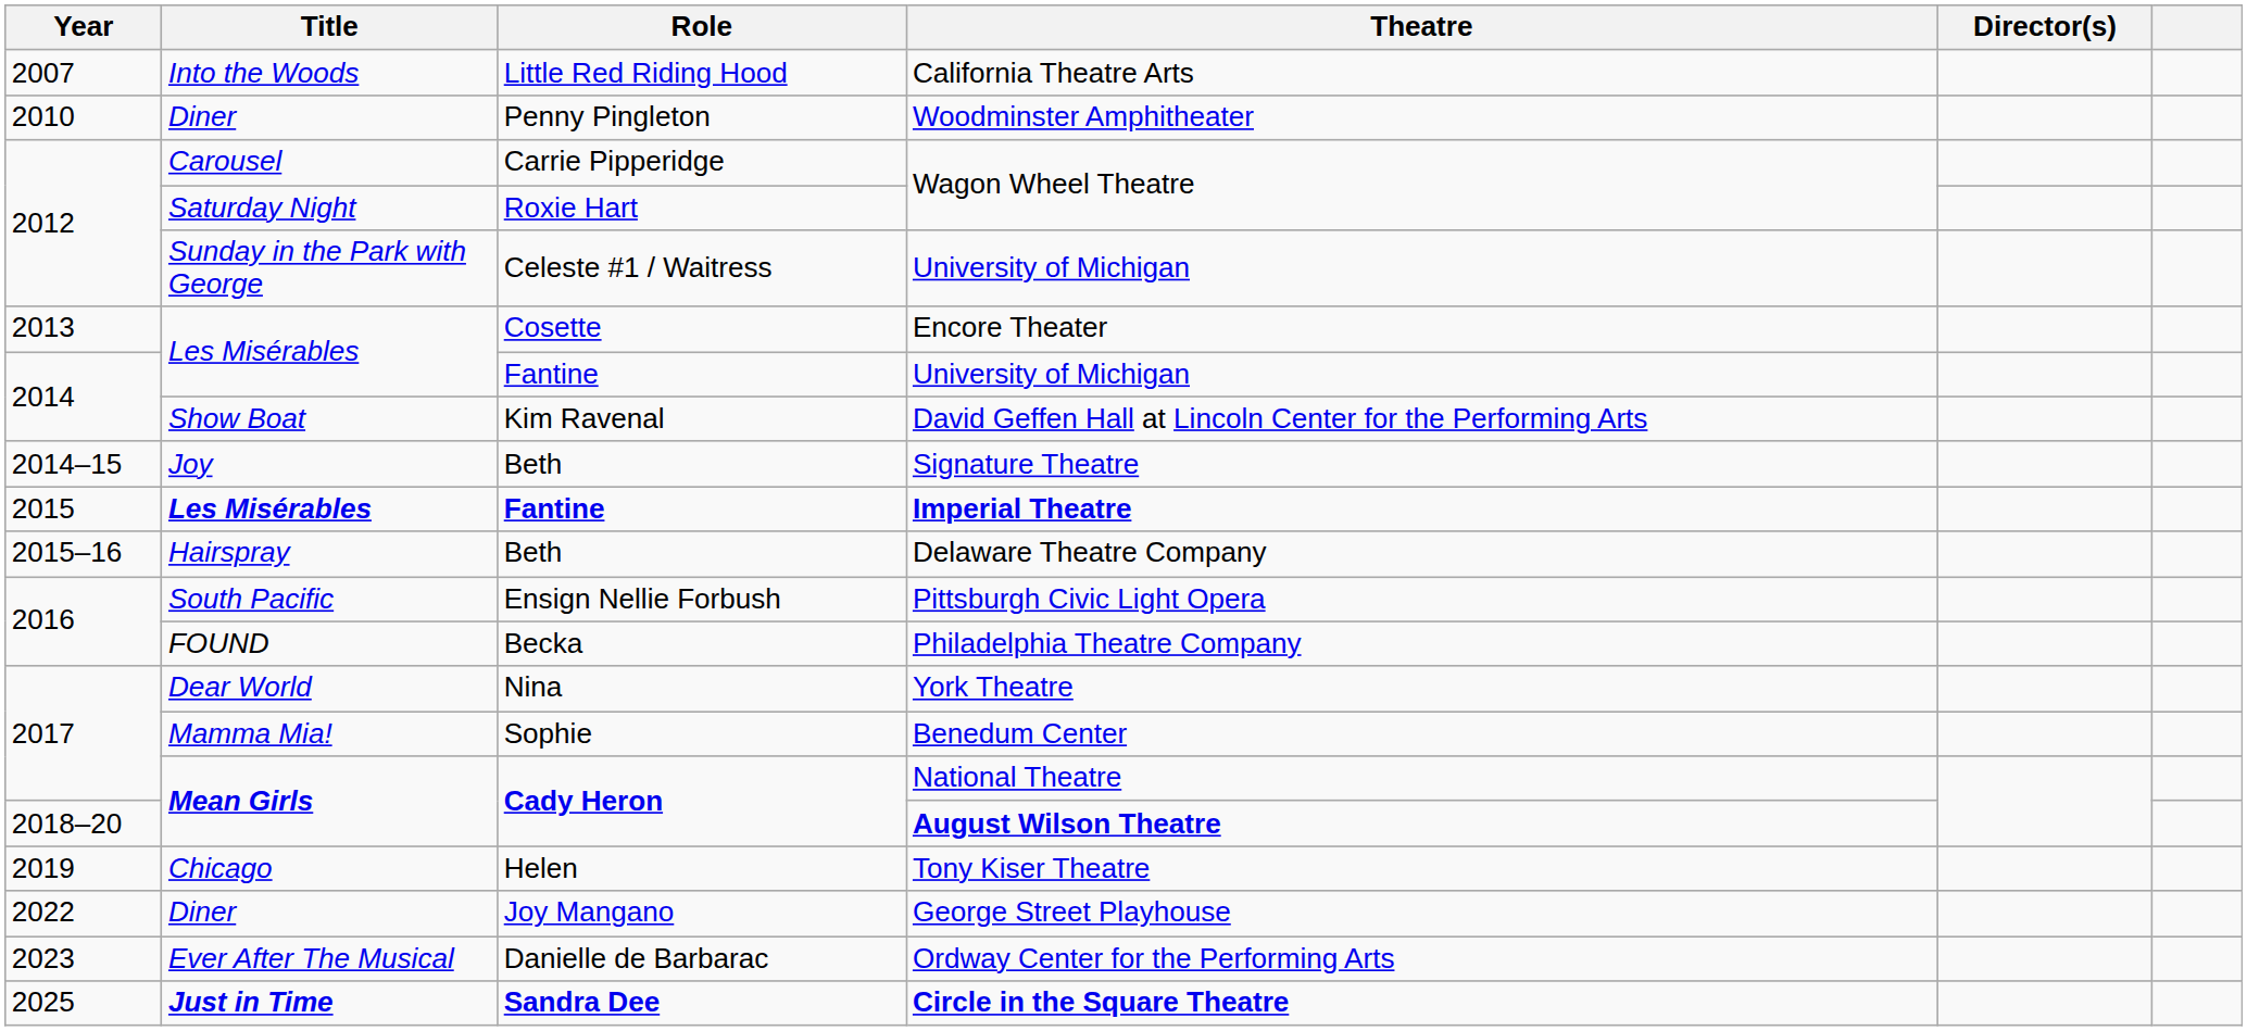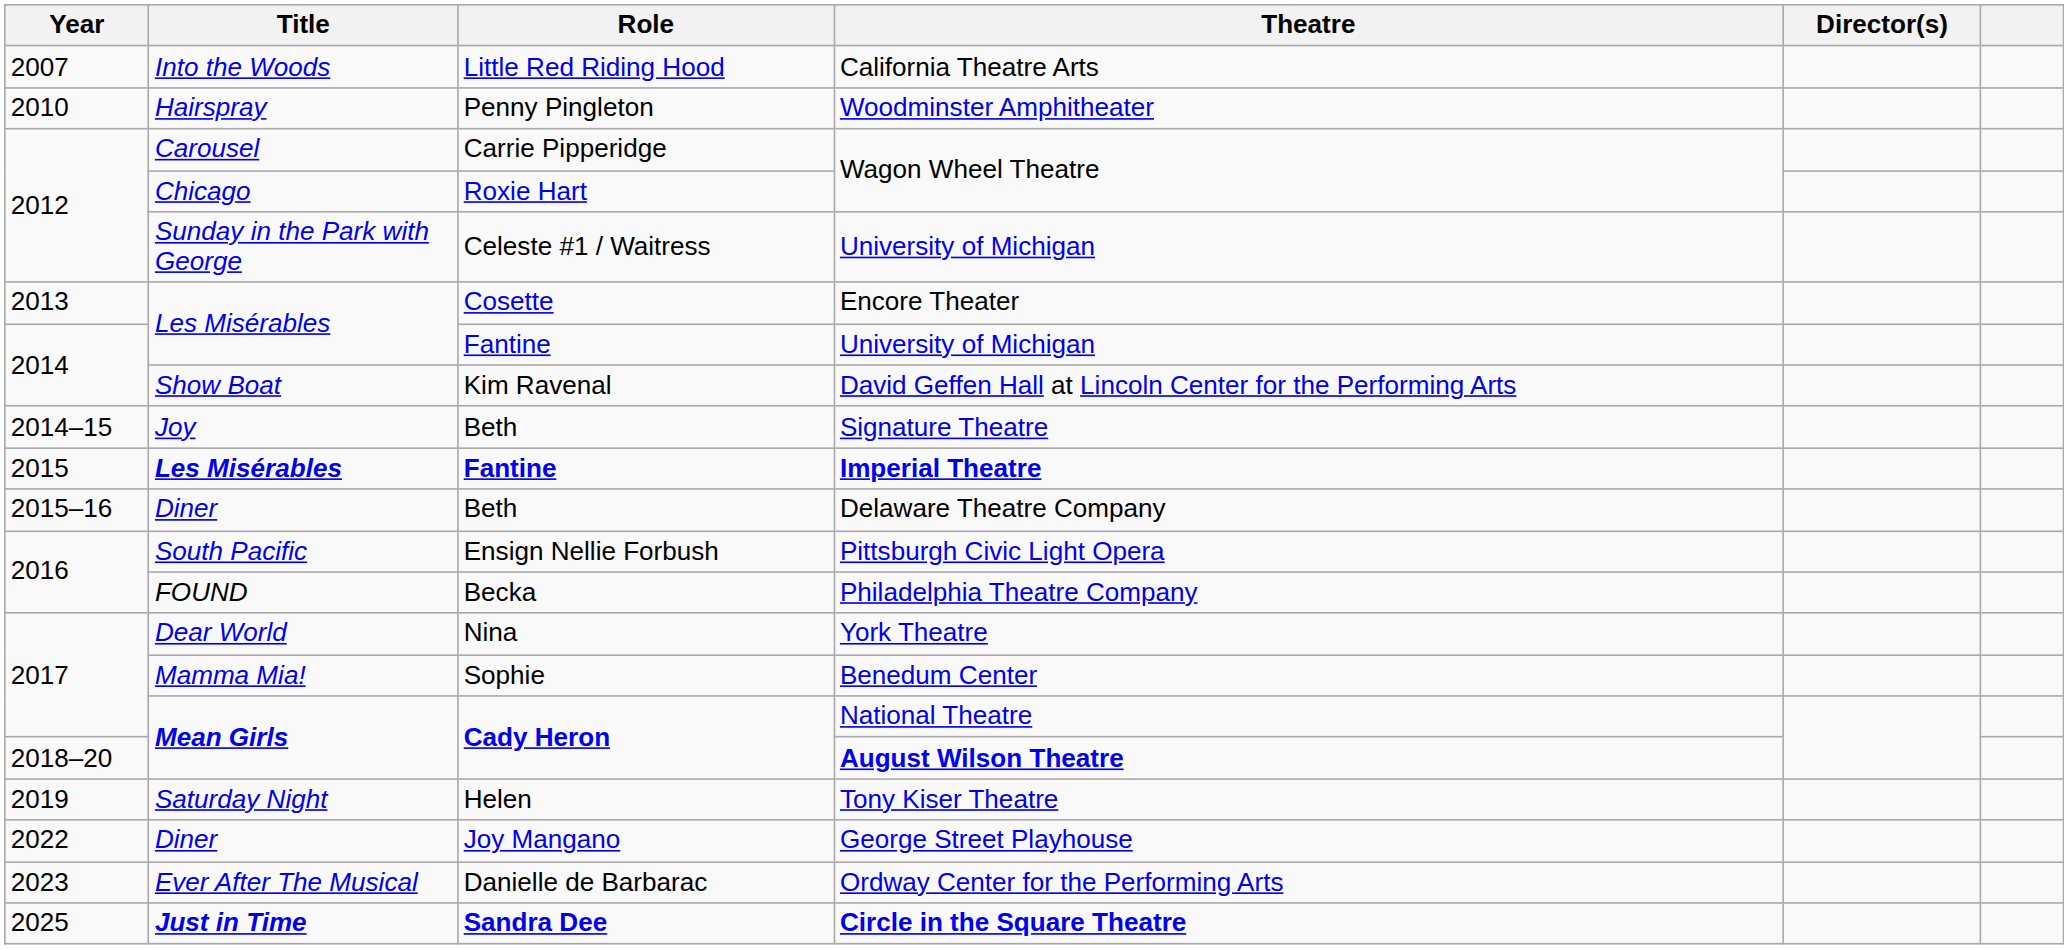 <table class="wikitable sortable" style="width:100%">
 <tr>
 <th width="7%">Year</th>
 <th width="15%">Title</th>
 <th>Role</th>
 <th>Theatre</th>
 <th>Director(s)</th>
 <th width="4%"></th>
 </tr>
 <tr>
 <td>2007</td>
 <td><em><a href='#'>Into the Woods</a></em></td>
 <td><a href='#'>Little Red Riding Hood</a></td>
 <td>California Theatre Arts</td>
 <td></td>
 <td></td>
 </tr>
 <tr>
 <td>2010</td>
-<td><em><a href='#'>Diner</a></em></td>
+<td><em><a href='#'>Hairspray</a></em></td>
 <td>Penny Pingleton</td>
 <td><a href='#'>Woodminster Amphitheater</a></td>
 <td></td>
 <td></td>
 </tr>
 <tr>
 <td rowspan=3>2012</td>
 <td><em><a href='#'>Carousel</a></em></td>
 <td>Carrie Pipperidge</td>
 <td rowspan =2>Wagon Wheel Theatre</td>
 <td></td>
 <td></td>
 </tr>
 <tr>
-<td><a href='#'><em>Saturday Night</em></a></td>
+<td><em><a href='#'>Chicago</a></em></td>
 <td><a href='#'>Roxie Hart</a></td>
 <td></td>
 <td></td>
 </tr>
 <tr>
 <td><em><a href='#'>Sunday in the Park with George</a></em></td>
 <td>Celeste #1 / Waitress</td>
 <td><a href='#'>University of Michigan</a></td>
 <td></td>
 <td></td>
 </tr>
 <tr>
 <td>2013</td>
 <td rowspan=2><em><a href='#'>Les Misérables</a></em></td>
 <td><a href='#'>Cosette</a></td>
 <td>Encore Theater</td>
 <td></td>
 <td></td>
 </tr>
 <tr>
 <td rowspan=2>2014</td>
 <td><a href='#'>Fantine</a></td>
 <td><a href='#'>University of Michigan</a></td>
 <td></td>
 <td></td>
 </tr>
 <tr>
 <td><em><a href='#'>Show Boat</a></em></td>
 <td>Kim Ravenal</td>
 <td><a href='#'>David Geffen Hall</a> at <a href='#'>Lincoln Center for the Performing Arts</a></td>
 <td></td>
 <td></td>
 </tr>
 <tr>
 <td>2014–15</td>
 <td><em><a href='#'>Joy</a></em></td>
 <td>Beth</td>
 <td><a href='#'>Signature Theatre</a></td>
 <td></td>
 <td></td>
 </tr>
 <tr>
 <td>2015</td>
 <td><strong> <em><a href='#'>Les Misérables</a></em> </strong></td>
 <td><strong><a href='#'>Fantine</a></strong> </td>
 <td><strong><a href='#'>Imperial Theatre</a></strong></td>
 <td></td>
 <td></td>
 </tr>
 <tr>
 <td>2015–16</td>
-<td><em><a href='#'>Hairspray</a></em></td>
+<td><em><a href='#'>Diner</a></em></td>
 <td>Beth</td>
 <td>Delaware Theatre Company</td>
 <td></td>
 <td></td>
 </tr>
 <tr>
 <td rowspan=2>2016</td>
 <td><em><a href='#'>South Pacific</a></em></td>
 <td>Ensign Nellie Forbush</td>
 <td><a href='#'>Pittsburgh Civic Light Opera</a></td>
 <td></td>
 <td></td>
 </tr>
 <tr>
 <td><em>FOUND</em></td>
 <td>Becka</td>
 <td><a href='#'>Philadelphia Theatre Company</a></td>
 <td></td>
 <td></td>
 </tr>
 <tr>
 <td rowspan =3>2017</td>
 <td><em><a href='#'>Dear World</a></em></td>
 <td>Nina</td>
 <td><a href='#'>York Theatre</a></td>
 <td></td>
 <td></td>
 </tr>
 <tr>
 <td><em><a href='#'>Mamma Mia!</a></em></td>
 <td>Sophie</td>
 <td><a href='#'>Benedum Center</a></td>
 <td></td>
 <td></td>
 </tr>
 <tr>
 <td rowspan=2><strong> <em><a href='#'>Mean Girls</a></em> </strong></td>
 <td rowspan=2><strong><a href='#'>Cady Heron</a></strong></td>
 <td><a href='#'>National Theatre</a> </td>
 <td rowspan=2></td>
 <td></td>
 </tr>
 <tr>
 <td>2018–20</td>
 <td><strong><a href='#'>August Wilson Theatre</a></strong></td>
 <td></td>
 </tr>
 <tr>
 <td>2019</td>
-<td><em><a href='#'>Chicago</a></em></td>
+<td><a href='#'><em>Saturday Night</em></a></td>
 <td>Helen</td>
 <td><a href='#'>Tony Kiser Theatre</a></td>
 <td></td>
 <td></td>
 </tr>
 <tr>
 <td>2022</td>
 <td><em><a href='#'>Diner</a></em></td>
 <td><a href='#'>Joy Mangano</a></td>
 <td><a href='#'>George Street Playhouse</a></td>
 <td></td>
 <td></td>
 </tr>
 <tr>
 <td>2023</td>
 <td><em><a href='#'>Ever After The Musical</a></em></td>
 <td>Danielle de Barbarac</td>
 <td><a href='#'>Ordway Center for the Performing Arts</a></td>
 <td></td>
 <td></td>
 </tr>
 <tr>
 <td>2025</td>
 <td><strong><em><a href='#'>Just in Time</a></em></strong></td>
 <td><strong><a href='#'>Sandra Dee</a></strong></td>
 <td><strong><a href='#'>Circle in the Square Theatre</a></strong></td>
 <td></td>
 <td></td>
 </tr>
 </table>
